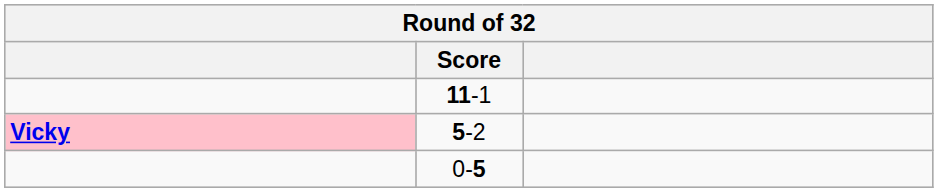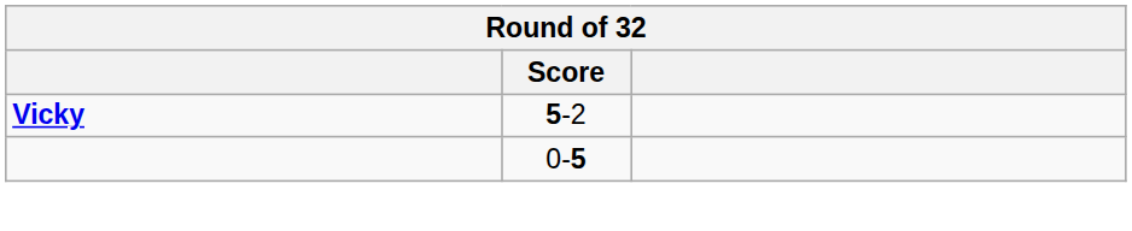 <table class="wikitable" style="text-align: center; font-size:90% ">
 <tr>
 <th colspan=3>Round of 32</th>
 </tr>
 <tr>
 <th align="right" width="250"></th>
 <th width="60">Score</th>
 <th align="left" width="250"></th>
 </tr>
 <tr>
-<td align=left><strong></strong></td>
-<td align=center><strong>11</strong>-1</td>
-<td align=left></td>
-</tr>
-<tr>
-<td align=left style="background: pink;"><strong> <a href='#'>Vicky</a> </strong></td>
+<td align=left><strong> <a href='#'>Vicky</a> </strong></td>
 <td align=center><strong>5</strong>-2</td>
 <td align=left></td>
 </tr>
 <tr>
 <td align=left></td>
 <td align=center>0-<strong>5</strong></td>
 <td align=left><strong></strong></td>
 </tr>
 </table>
